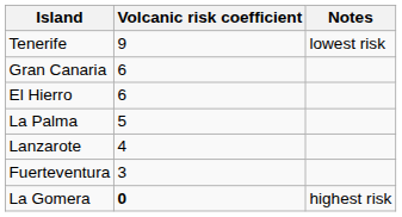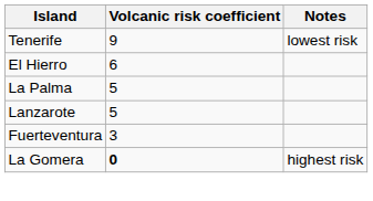 <table class="wikitable">
 <tr>
 <th>Island</th>
 <th>Volcanic risk coefficient</th>
 <th>Notes</th>
 </tr>
 <tr>
 <td>Tenerife</td>
 <td>9</td>
 <td>lowest risk</td>
-</tr>
-<tr>
-<td>Gran Canaria</td>
-<td>6</td>
-<td></td>
 </tr>
 <tr>
 <td>El Hierro</td>
 <td>6</td>
 <td></td>
 </tr>
 <tr>
 <td>La Palma</td>
 <td>5</td>
 <td></td>
 </tr>
 <tr>
 <td>Lanzarote</td>
-<td>4</td>
+<td>5</td>
 <td></td>
 </tr>
 <tr>
 <td>Fuerteventura</td>
 <td>3</td>
 <td></td>
 </tr>
 <tr>
 <td>La Gomera</td>
 <td><strong>0</strong></td>
 <td>highest risk</td>
 </tr>
 </table>
